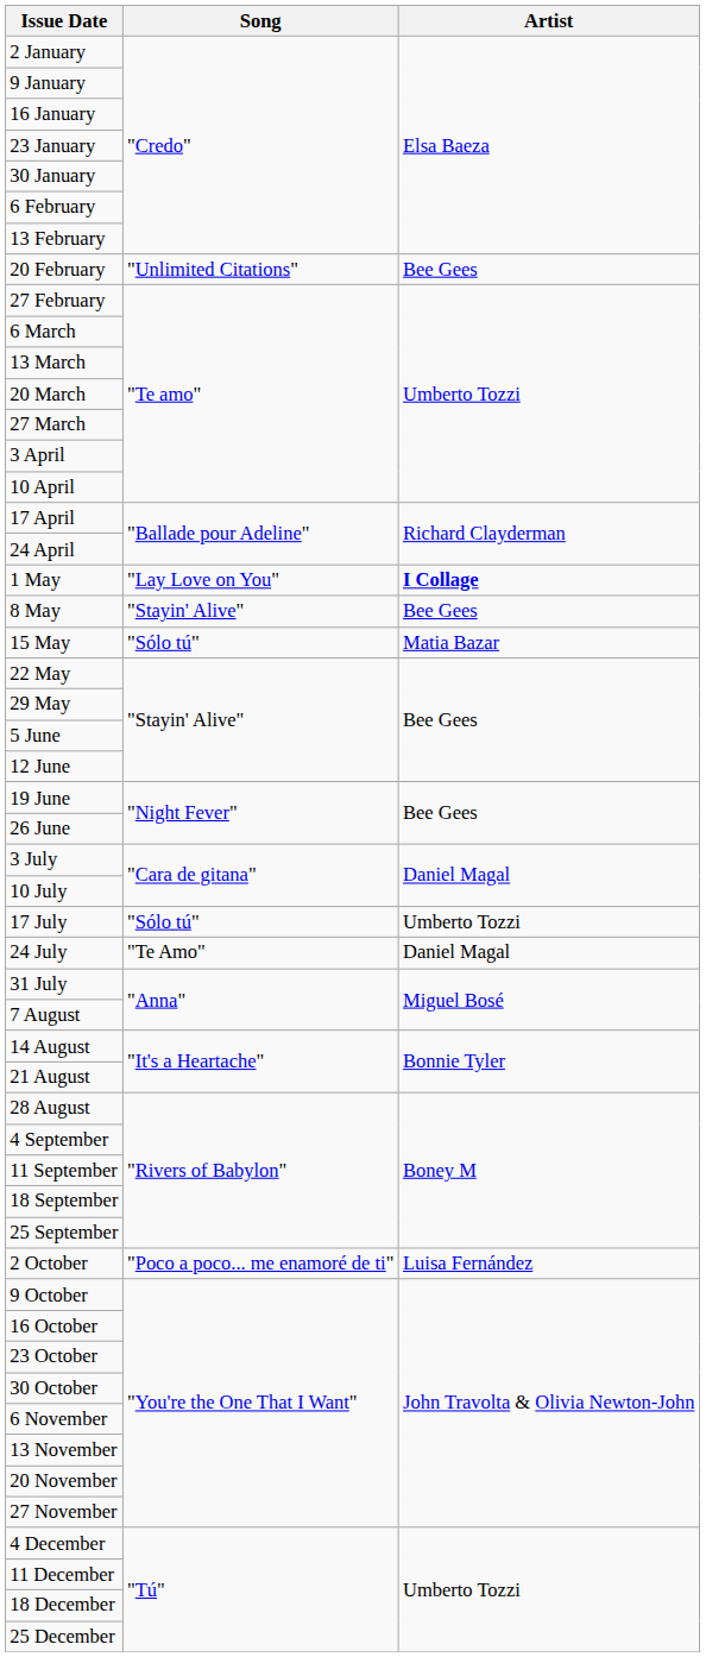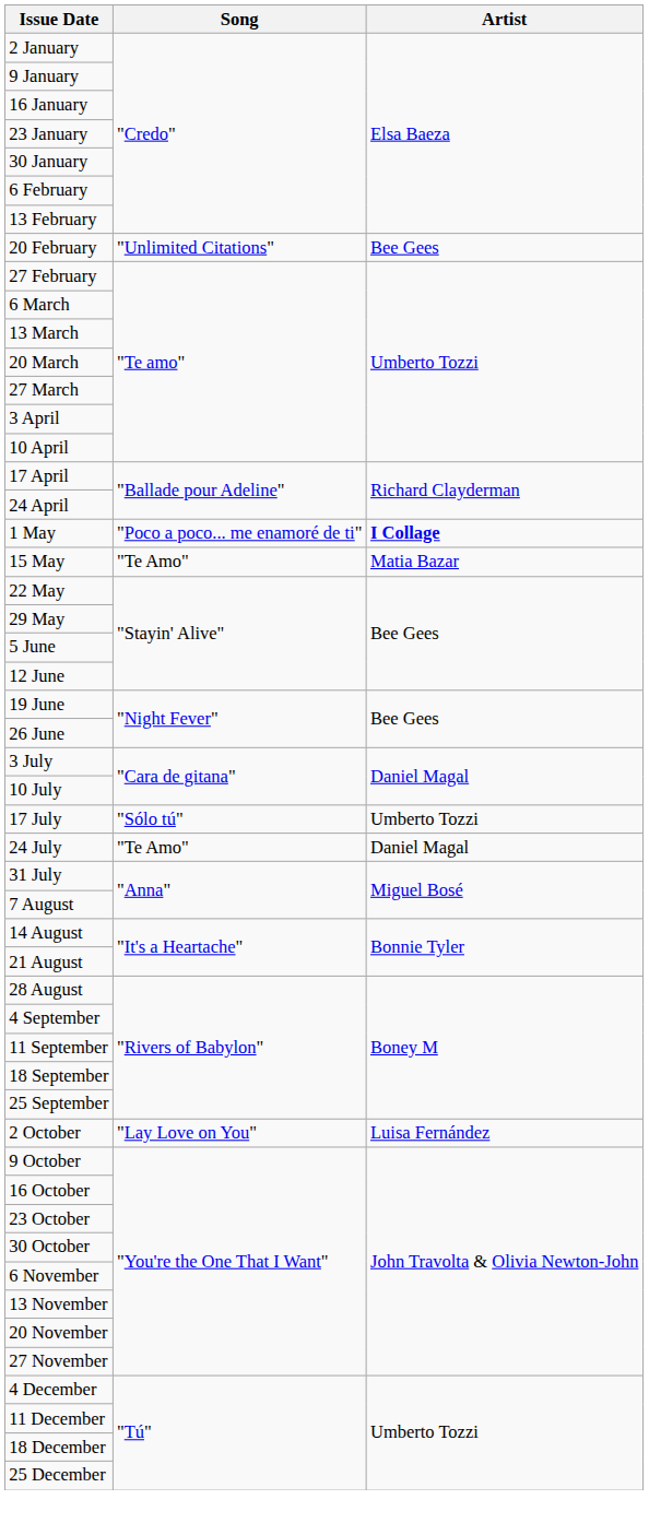 <table class="wikitable">
 <tr>
 <th>Issue Date</th>
 <th>Song</th>
 <th>Artist</th>
 </tr>
 <tr>
 <td>2 January</td>
 <td rowspan=7>"<a href='#'>Credo</a>"</td>
 <td rowspan=7><a href='#'>Elsa Baeza</a></td>
 </tr>
 <tr>
 <td>9 January</td>
 </tr>
 <tr>
 <td>16 January</td>
 </tr>
 <tr>
 <td>23 January</td>
 </tr>
 <tr>
 <td>30 January</td>
 </tr>
 <tr>
 <td>6 February</td>
 </tr>
 <tr>
 <td>13 February</td>
 </tr>
 <tr>
 <td>20 February</td>
 <td rowspan=1>"<a href='#'>Unlimited Citations</a>"</td>
 <td><a href='#'>Bee Gees</a></td>
 </tr>
 <tr>
 <td>27 February</td>
 <td rowspan=7>"<a href='#'>Te amo</a>"</td>
 <td rowspan=7><a href='#'>Umberto Tozzi</a></td>
 </tr>
 <tr>
 <td>6 March</td>
 </tr>
 <tr>
 <td>13 March</td>
 </tr>
 <tr>
 <td>20 March</td>
 </tr>
 <tr>
 <td>27 March</td>
 </tr>
 <tr>
 <td>3 April</td>
 </tr>
 <tr>
 <td>10 April</td>
 </tr>
 <tr>
 <td>17 April</td>
 <td rowspan=2>"<a href='#'>Ballade pour Adeline</a>"</td>
 <td rowspan=2><a href='#'>Richard Clayderman</a></td>
 </tr>
 <tr>
 <td>24 April</td>
 </tr>
 <tr>
 <td>1 May</td>
-<td rowspan=1>"<a href='#'>Lay Love on You</a>"</td>
+<td rowspan=1>"<a href='#'>Poco a poco... me enamoré de ti</a>"</td>
 <td rowspan=1><strong><a href='#'>I Collage</a></strong></td>
 </tr>
 <tr>
-<td>8 May</td>
-<td>"<a href='#'>Stayin' Alive</a>"</td>
-<td><a href='#'>Bee Gees</a></td>
-</tr>
-<tr>
 <td>15 May</td>
-<td rowspan=1>"<a href='#'>Sólo tú</a>"</td>
+<td>"Te Amo"</td>
 <td rowspan=1><a href='#'>Matia Bazar</a></td>
 </tr>
 <tr>
 <td>22 May</td>
 <td rowspan=4>"Stayin' Alive"</td>
 <td rowspan=4>Bee Gees</td>
 </tr>
 <tr>
 <td>29 May</td>
 </tr>
 <tr>
 <td>5 June</td>
 </tr>
 <tr>
 <td>12 June</td>
 </tr>
 <tr>
 <td>19 June</td>
 <td rowspan=2>"<a href='#'>Night Fever</a>"</td>
 <td rowspan=2>Bee Gees</td>
 </tr>
 <tr>
 <td>26 June</td>
 </tr>
 <tr>
 <td>3 July</td>
 <td rowspan=2>"<a href='#'>Cara de gitana</a>"</td>
 <td rowspan=2><a href='#'>Daniel Magal</a></td>
 </tr>
 <tr>
 <td>10 July</td>
 </tr>
 <tr>
 <td>17 July</td>
 <td rowspan=1>"<a href='#'>Sólo tú</a>"</td>
 <td>Umberto Tozzi</td>
 </tr>
 <tr>
 <td>24 July</td>
 <td>"Te Amo"</td>
 <td>Daniel Magal</td>
 </tr>
 <tr>
 <td>31 July</td>
 <td rowspan=2>"<a href='#'>Anna</a>"</td>
 <td rowspan=2><a href='#'>Miguel Bosé</a></td>
 </tr>
 <tr>
 <td>7 August</td>
 </tr>
 <tr>
 <td>14 August</td>
 <td rowspan=2>"<a href='#'>It's a Heartache</a>"</td>
 <td rowspan=2><a href='#'>Bonnie Tyler</a></td>
 </tr>
 <tr>
 <td>21 August</td>
 </tr>
 <tr>
 <td>28 August</td>
 <td rowspan=5>"<a href='#'>Rivers of Babylon</a>"</td>
 <td rowspan=5><a href='#'>Boney M</a></td>
 </tr>
 <tr>
 <td>4 September</td>
 </tr>
 <tr>
 <td>11 September</td>
 </tr>
 <tr>
 <td>18 September</td>
 </tr>
 <tr>
 <td>25 September</td>
 </tr>
 <tr>
 <td>2 October</td>
-<td rowspan=1>"<a href='#'>Poco a poco... me enamoré de ti</a>"</td>
+<td rowspan=1>"<a href='#'>Lay Love on You</a>"</td>
 <td><a href='#'>Luisa Fernández</a></td>
 </tr>
 <tr>
 <td>9 October</td>
 <td rowspan=8>"<a href='#'>You're the One That I Want</a>"</td>
 <td rowspan=8><a href='#'>John Travolta</a> & <a href='#'>Olivia Newton-John</a></td>
 </tr>
 <tr>
 <td>16 October</td>
 </tr>
 <tr>
 <td>23 October</td>
 </tr>
 <tr>
 <td>30 October</td>
 </tr>
 <tr>
 <td>6 November</td>
 </tr>
 <tr>
 <td>13 November</td>
 </tr>
 <tr>
 <td>20 November</td>
 </tr>
 <tr>
 <td>27 November</td>
 </tr>
 <tr>
 <td>4 December</td>
 <td rowspan=4>"<a href='#'>Tú</a>"</td>
 <td rowspan=4>Umberto Tozzi</td>
 </tr>
 <tr>
 <td>11 December</td>
 </tr>
 <tr>
 <td>18 December</td>
 </tr>
 <tr>
 <td>25 December</td>
 </tr>
 </table>
